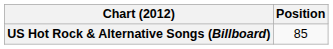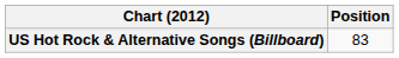 <table class="wikitable plainrowheaders" style="text-align:center">
 <tr>
 <th scope="col">Chart (2012)</th>
 <th scope="col">Position</th>
 </tr>
 <tr>
 <th scope="row">US Hot Rock & Alternative Songs (<em>Billboard</em>)</th>
-<td>85</td>
+<td>83</td>
 </tr>
 </table>
